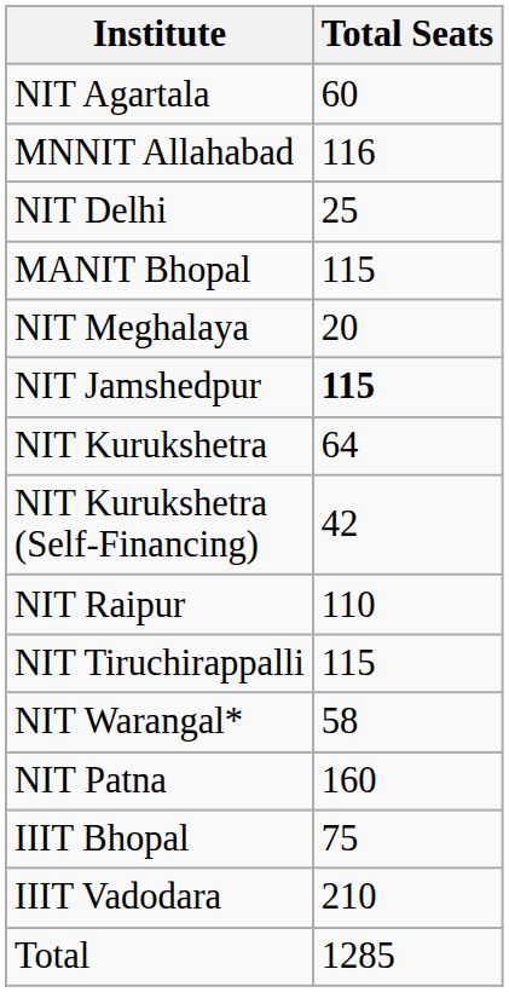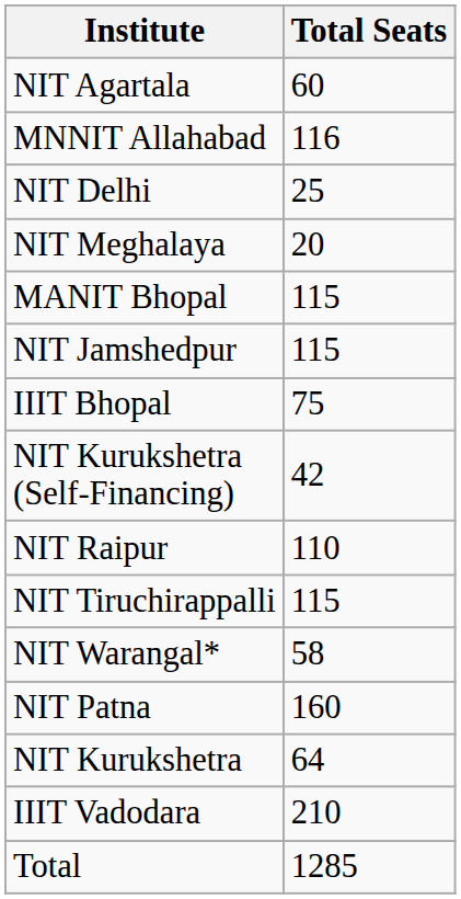 <table class="wikitable">
 <tr>
 <th>Institute</th>
 <th>Total Seats</th>
 </tr>
 <tr>
 <td>NIT Agartala</td>
 <td>60</td>
 </tr>
 <tr>
 <td>MNNIT Allahabad</td>
 <td>116</td>
 </tr>
 <tr>
 <td>NIT Delhi</td>
 <td>25</td>
 </tr>
 <tr>
+<td>NIT Meghalaya</td>
+<td>20</td>
+</tr>
+<tr>
 <td>MANIT Bhopal</td>
 <td>115</td>
 </tr>
 <tr>
-<td>NIT Meghalaya</td>
-<td>20</td>
+<td>NIT Jamshedpur</td>
+<td>115</td>
 </tr>
 <tr>
-<td>NIT Jamshedpur</td>
-<td><strong>115</strong></td>
-</tr>
-<tr>
-<td>NIT Kurukshetra</td>
-<td>64</td>
+<td>IIIT Bhopal</td>
+<td>75</td>
 </tr>
 <tr>
 <td>NIT Kurukshetra<br>(Self-Financing)</td>
 <td>42</td>
 </tr>
 <tr>
 <td>NIT Raipur</td>
 <td>110</td>
 </tr>
 <tr>
 <td>NIT Tiruchirappalli</td>
 <td>115</td>
 </tr>
 <tr>
 <td>NIT Warangal*</td>
 <td>58</td>
 </tr>
 <tr>
 <td>NIT Patna</td>
 <td>160</td>
 </tr>
 <tr>
-<td>IIIT Bhopal</td>
-<td>75</td>
+<td>NIT Kurukshetra</td>
+<td>64</td>
 </tr>
 <tr>
 <td>IIIT Vadodara</td>
 <td>210</td>
 </tr>
 <tr>
 <td>Total</td>
 <td>1285</td>
 </tr>
 </table>
